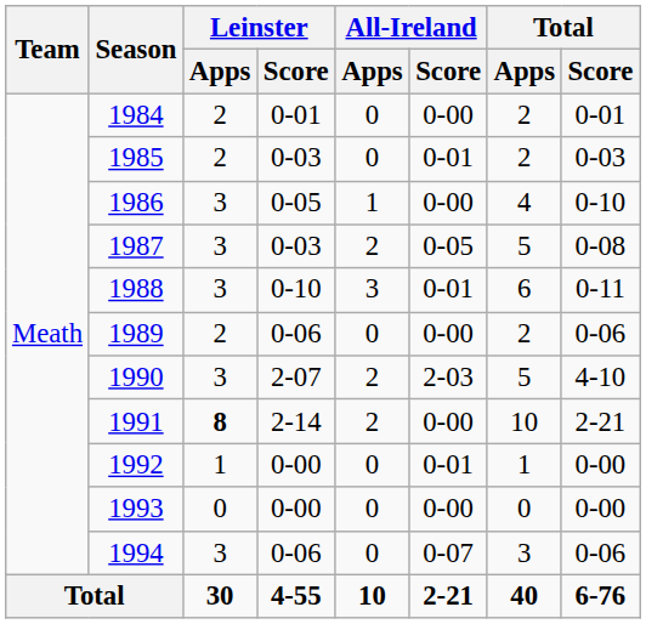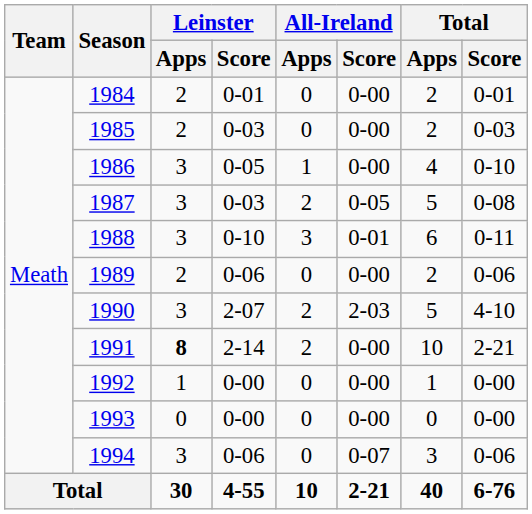 <table class="wikitable" style="text-align:center">
 <tr>
 <th rowspan="2">Team</th>
 <th rowspan="2">Season</th>
 <th colspan="2"><a href='#'>Leinster</a></th>
 <th colspan="2"><a href='#'>All-Ireland</a></th>
 <th colspan="2">Total</th>
 </tr>
 <tr>
 <th>Apps</th>
 <th>Score</th>
 <th>Apps</th>
 <th>Score</th>
 <th>Apps</th>
 <th>Score</th>
 </tr>
 <tr>
 <td rowspan="11"><a href='#'>Meath</a></td>
 <td><a href='#'>1984</a></td>
 <td>2</td>
 <td>0-01</td>
 <td>0</td>
 <td>0-00</td>
 <td>2</td>
 <td>0-01</td>
 </tr>
 <tr>
 <td><a href='#'>1985</a></td>
 <td>2</td>
 <td>0-03</td>
 <td>0</td>
-<td>0-01</td>
+<td>0-00</td>
 <td>2</td>
 <td>0-03</td>
 </tr>
 <tr>
 <td><a href='#'>1986</a></td>
 <td>3</td>
 <td>0-05</td>
 <td>1</td>
 <td>0-00</td>
 <td>4</td>
 <td>0-10</td>
 </tr>
 <tr>
 <td><a href='#'>1987</a></td>
 <td>3</td>
 <td>0-03</td>
 <td>2</td>
 <td>0-05</td>
 <td>5</td>
 <td>0-08</td>
 </tr>
 <tr>
 <td><a href='#'>1988</a></td>
 <td>3</td>
 <td>0-10</td>
 <td>3</td>
 <td>0-01</td>
 <td>6</td>
 <td>0-11</td>
 </tr>
 <tr>
 <td><a href='#'>1989</a></td>
 <td>2</td>
 <td>0-06</td>
 <td>0</td>
 <td>0-00</td>
 <td>2</td>
 <td>0-06</td>
 </tr>
 <tr>
 <td><a href='#'>1990</a></td>
 <td>3</td>
 <td>2-07</td>
 <td>2</td>
 <td>2-03</td>
 <td>5</td>
 <td>4-10</td>
 </tr>
 <tr>
 <td><a href='#'>1991</a></td>
 <td><strong>8</strong></td>
 <td>2-14</td>
 <td>2</td>
 <td>0-00</td>
 <td>10</td>
 <td>2-21</td>
 </tr>
 <tr>
 <td><a href='#'>1992</a></td>
 <td>1</td>
 <td>0-00</td>
 <td>0</td>
-<td>0-01</td>
+<td>0-00</td>
 <td>1</td>
 <td>0-00</td>
 </tr>
 <tr>
 <td><a href='#'>1993</a></td>
 <td>0</td>
 <td>0-00</td>
 <td>0</td>
 <td>0-00</td>
 <td>0</td>
 <td>0-00</td>
 </tr>
 <tr>
 <td><a href='#'>1994</a></td>
 <td>3</td>
 <td>0-06</td>
 <td>0</td>
 <td>0-07</td>
 <td>3</td>
 <td>0-06</td>
 </tr>
 <tr>
 <th colspan="2">Total</th>
 <td><strong>30</strong></td>
 <td><strong>4-55</strong></td>
 <td><strong>10</strong></td>
 <td><strong>2-21</strong></td>
 <td><strong>40</strong></td>
 <td><strong>6-76</strong></td>
 </tr>
 </table>
